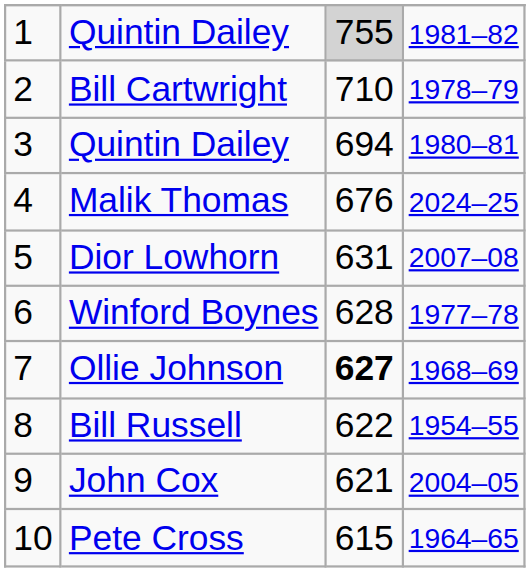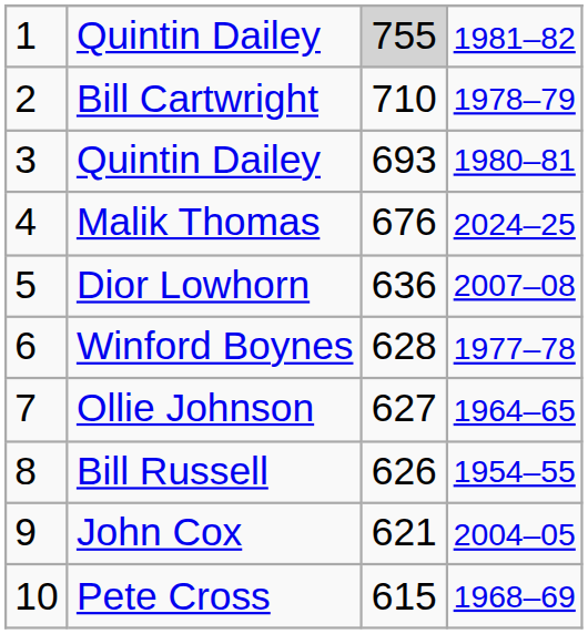 <table class="wikitable">
 <tr>
 </tr>
 <tr>
 <td>1</td>
 <td><a href='#'>Quintin Dailey</a></td>
 <td style="background: lightgrey;">755</td>
 <td style="font-size:80%;"><a href='#'>1981–82</a></td>
 </tr>
 <tr>
 <td>2</td>
 <td><a href='#'>Bill Cartwright</a></td>
 <td>710</td>
 <td style="font-size:80%;"><a href='#'>1978–79</a></td>
 </tr>
 <tr>
 <td>3</td>
 <td><a href='#'>Quintin Dailey</a></td>
-<td>694</td>
+<td>693</td>
 <td style="font-size:80%;"><a href='#'>1980–81</a></td>
 </tr>
 <tr>
 <td>4</td>
 <td><a href='#'>Malik Thomas</a></td>
 <td>676</td>
 <td style="font-size:80%;"><a href='#'>2024–25</a></td>
 </tr>
 <tr>
 <td>5</td>
 <td><a href='#'>Dior Lowhorn</a></td>
-<td>631</td>
+<td>636</td>
 <td style="font-size:80%;"><a href='#'>2007–08</a></td>
 </tr>
 <tr>
 <td>6</td>
 <td><a href='#'>Winford Boynes</a></td>
 <td>628</td>
 <td style="font-size:80%;"><a href='#'>1977–78</a></td>
 </tr>
 <tr>
 <td>7</td>
 <td><a href='#'>Ollie Johnson</a></td>
-<td><strong>627</strong></td>
-<td style="font-size:80%;"><a href='#'>1968–69</a></td>
+<td>627</td>
+<td style="font-size:80%;"><a href='#'>1964–65</a></td>
 </tr>
 <tr>
 <td>8</td>
 <td><a href='#'>Bill Russell</a></td>
-<td>622</td>
+<td>626</td>
 <td style="font-size:80%;"><a href='#'>1954–55</a></td>
 </tr>
 <tr>
 <td>9</td>
 <td><a href='#'>John Cox</a></td>
 <td>621</td>
 <td style="font-size:80%;"><a href='#'>2004–05</a></td>
 </tr>
 <tr>
 <td>10</td>
 <td><a href='#'>Pete Cross</a></td>
 <td>615</td>
-<td style="font-size:80%;"><a href='#'>1964–65</a></td>
+<td style="font-size:80%;"><a href='#'>1968–69</a></td>
 </tr>
 </table>
